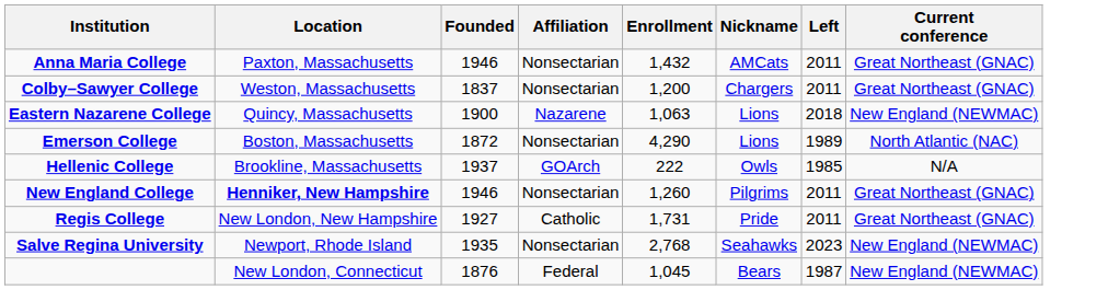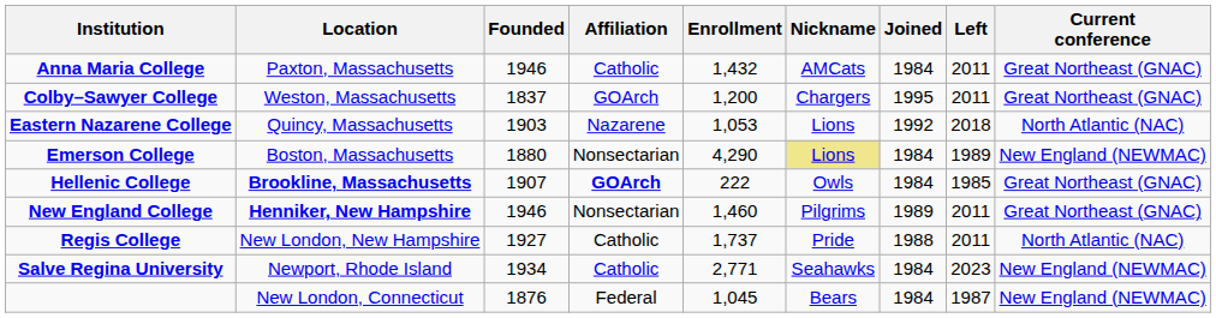 <table class="wikitable sortable" style="text-align:center">
 <tr>
 <th>Institution</th>
 <th>Location</th>
 <th>Founded</th>
 <th>Affiliation</th>
 <th>Enrollment</th>
 <th>Nickname</th>
+<th>Joined</th>
 <th>Left</th>
 <th>Current<br>conference</th>
 </tr>
 <tr>
 <td><strong><a href='#'>Anna Maria College</a></strong></td>
 <td><a href='#'>Paxton, Massachusetts</a></td>
 <td>1946</td>
-<td>Nonsectarian</td>
+<td><a href='#'>Catholic</a></td>
 <td>1,432</td>
 <td><a href='#'>AMCats</a></td>
+<td>1984</td>
 <td>2011</td>
 <td><a href='#'>Great Northeast (GNAC)</a></td>
 </tr>
 <tr>
 <td><strong><a href='#'>Colby–Sawyer College</a></strong></td>
 <td><a href='#'>Weston, Massachusetts</a></td>
 <td>1837</td>
-<td>Nonsectarian</td>
+<td><a href='#'>GOArch</a></td>
 <td>1,200</td>
 <td><a href='#'>Chargers</a></td>
+<td>1995</td>
 <td>2011</td>
 <td><a href='#'>Great Northeast (GNAC)</a></td>
 </tr>
 <tr>
 <td><strong><a href='#'>Eastern Nazarene College</a></strong></td>
 <td><a href='#'>Quincy, Massachusetts</a></td>
-<td>1900</td>
+<td>1903</td>
 <td><a href='#'>Nazarene</a></td>
-<td>1,063</td>
+<td>1,053</td>
 <td><a href='#'>Lions</a></td>
+<td>1992</td>
 <td>2018</td>
-<td><a href='#'>New England (NEWMAC)</a></td>
+<td><a href='#'>North Atlantic (NAC)</a><br></td>
 </tr>
 <tr>
 <td><strong><a href='#'>Emerson College</a></strong></td>
 <td><a href='#'>Boston, Massachusetts</a></td>
-<td>1872</td>
+<td>1880</td>
 <td>Nonsectarian</td>
 <td>4,290</td>
-<td><a href='#'>Lions</a></td>
+<td style="background: khaki;"><a href='#'>Lions</a></td>
+<td>1984</td>
 <td>1989</td>
-<td><a href='#'>North Atlantic (NAC)</a><br></td>
+<td><a href='#'>New England (NEWMAC)</a></td>
 </tr>
 <tr>
 <td><strong><a href='#'>Hellenic College</a></strong></td>
-<td><a href='#'>Brookline, Massachusetts</a></td>
-<td>1937</td>
-<td><a href='#'>GOArch</a></td>
+<td><strong><a href='#'>Brookline, Massachusetts</a></strong></td>
+<td>1907</td>
+<td><strong><a href='#'>GOArch</a></strong></td>
 <td>222</td>
 <td><a href='#'>Owls</a></td>
+<td>1984</td>
 <td>1985</td>
-<td>N/A</td>
+<td><a href='#'>Great Northeast (GNAC)</a></td>
 </tr>
 <tr>
 <td><strong><a href='#'>New England College</a></strong></td>
 <td><strong><a href='#'>Henniker, New Hampshire</a></strong></td>
 <td>1946</td>
 <td>Nonsectarian</td>
-<td>1,260</td>
+<td>1,460</td>
 <td><a href='#'>Pilgrims</a></td>
+<td>1989</td>
 <td>2011</td>
 <td><a href='#'>Great Northeast (GNAC)</a></td>
 </tr>
 <tr>
 <td><strong><a href='#'>Regis College</a></strong></td>
 <td><a href='#'>New London, New Hampshire</a></td>
 <td>1927</td>
 <td>Catholic<br></td>
-<td>1,731</td>
+<td>1,737</td>
 <td><a href='#'>Pride</a></td>
+<td>1988</td>
 <td>2011</td>
-<td><a href='#'>Great Northeast (GNAC)</a></td>
+<td><a href='#'>North Atlantic (NAC)</a><br></td>
 </tr>
 <tr>
 <td><strong><a href='#'>Salve Regina University</a></strong></td>
 <td><a href='#'>Newport, Rhode Island</a></td>
-<td>1935</td>
-<td>Nonsectarian</td>
-<td>2,768</td>
+<td>1934</td>
+<td><a href='#'>Catholic</a><br></td>
+<td>2,771</td>
 <td><a href='#'>Seahawks</a></td>
+<td>1984</td>
 <td>2023</td>
 <td><a href='#'>New England (NEWMAC)</a></td>
 </tr>
 <tr>
 <td><br></td>
 <td><a href='#'>New London, Connecticut</a></td>
 <td>1876</td>
 <td>Federal</td>
 <td>1,045</td>
 <td><a href='#'>Bears</a></td>
+<td>1984</td>
 <td>1987</td>
 <td><a href='#'>New England (NEWMAC)</a></td>
 </tr>
 </table>
